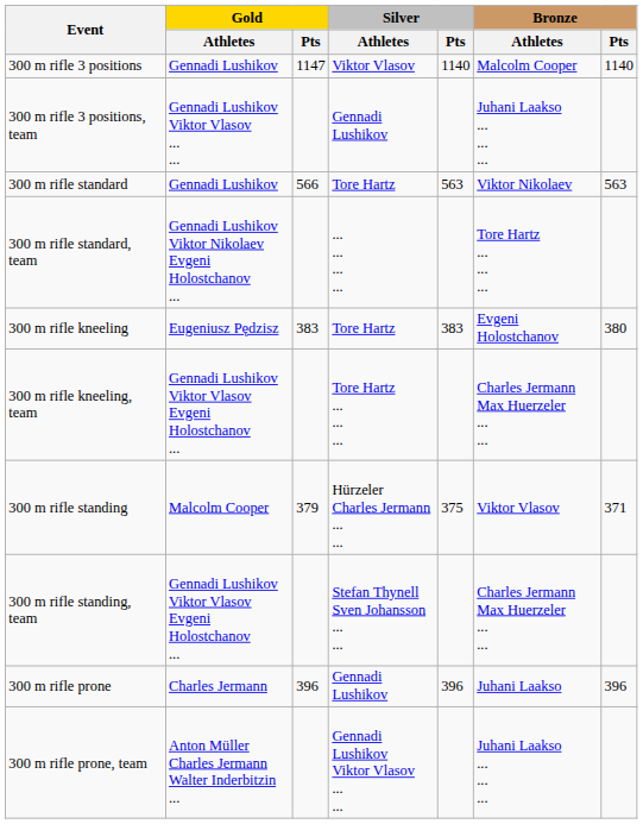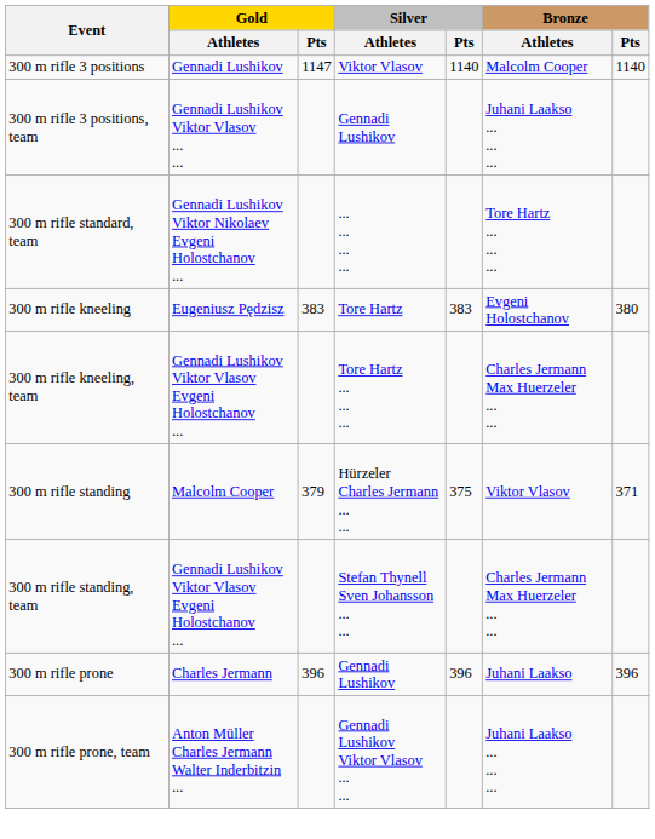 <table class="wikitable" width=70% style="font-size:90%; text-align:left;">
 <tr align=center>
 <th rowspan=2>Event</th>
 <td colspan=2 bgcolor=gold><strong>Gold</strong></td>
 <td colspan=2 bgcolor=silver><strong>Silver</strong></td>
 <td colspan=2 bgcolor=cc9966><strong>Bronze</strong></td>
 </tr>
 <tr>
 <th>Athletes</th>
 <th>Pts</th>
 <th>Athletes</th>
 <th>Pts</th>
 <th>Athletes</th>
 <th>Pts</th>
 </tr>
 <tr>
 <td>300 m rifle 3 positions</td>
 <td> <a href='#'>Gennadi Lushikov</a></td>
 <td>1147</td>
 <td> <a href='#'>Viktor Vlasov</a></td>
 <td>1140</td>
 <td> <a href='#'>Malcolm Cooper</a></td>
 <td>1140</td>
 </tr>
 <tr>
 <td>300 m rifle 3 positions, team</td>
 <td><br><a href='#'>Gennadi Lushikov</a><br><a href='#'>Viktor Vlasov</a><br>...<br>...</td>
 <td></td>
 <td> <a href='#'>Gennadi Lushikov</a></td>
 <td></td>
 <td><br><a href='#'>Juhani Laakso</a><br>...<br>...<br>...</td>
 <td></td>
-</tr>
-<tr>
-<td>300 m rifle standard</td>
-<td> <a href='#'>Gennadi Lushikov</a></td>
-<td>566</td>
-<td> <a href='#'>Tore Hartz</a></td>
-<td>563</td>
-<td> <a href='#'>Viktor Nikolaev</a></td>
-<td>563</td>
 </tr>
 <tr>
 <td>300 m rifle standard, team</td>
 <td><br><a href='#'>Gennadi Lushikov</a><br><a href='#'>Viktor Nikolaev</a><br><a href='#'>Evgeni Holostchanov</a><br>...</td>
 <td></td>
 <td><br>...<br>...<br>...<br>...</td>
 <td></td>
 <td><br><a href='#'>Tore Hartz</a><br>...<br>...<br>...</td>
 <td></td>
 </tr>
 <tr>
 <td>300 m rifle kneeling</td>
 <td> <a href='#'>Eugeniusz Pędzisz</a></td>
 <td>383</td>
 <td> <a href='#'>Tore Hartz</a></td>
 <td>383</td>
 <td> <a href='#'>Evgeni Holostchanov</a></td>
 <td>380</td>
 </tr>
 <tr>
 <td>300 m rifle kneeling, team</td>
 <td><br><a href='#'>Gennadi Lushikov</a><br><a href='#'>Viktor Vlasov</a><br><a href='#'>Evgeni Holostchanov</a><br>...</td>
 <td></td>
 <td><br><a href='#'>Tore Hartz</a><br>...<br>...<br>...</td>
 <td></td>
 <td><br><a href='#'>Charles Jermann</a><br><a href='#'>Max Huerzeler</a><br>...<br>...</td>
 <td></td>
 </tr>
 <tr>
 <td>300 m rifle standing</td>
 <td> <a href='#'>Malcolm Cooper</a></td>
 <td>379</td>
 <td><br>Hürzeler<br><a href='#'>Charles Jermann</a><br>...<br>...</td>
 <td>375</td>
 <td> <a href='#'>Viktor Vlasov</a></td>
 <td>371</td>
 </tr>
 <tr>
 <td>300 m rifle standing, team</td>
 <td><br><a href='#'>Gennadi Lushikov</a><br><a href='#'>Viktor Vlasov</a><br><a href='#'>Evgeni Holostchanov</a><br>...</td>
 <td></td>
 <td><br><a href='#'>Stefan Thynell</a><br><a href='#'>Sven Johansson</a><br>...<br>...</td>
 <td></td>
 <td><br><a href='#'>Charles Jermann</a><br><a href='#'>Max Huerzeler</a><br>...<br>...</td>
 <td></td>
 </tr>
 <tr>
 <td>300 m rifle prone</td>
 <td> <a href='#'>Charles Jermann</a></td>
 <td>396</td>
 <td> <a href='#'>Gennadi Lushikov</a></td>
 <td>396</td>
 <td> <a href='#'>Juhani Laakso</a></td>
 <td>396</td>
 </tr>
 <tr>
 <td>300 m rifle prone, team</td>
 <td><br><a href='#'>Anton Müller</a><br><a href='#'>Charles Jermann</a><br><a href='#'>Walter Inderbitzin</a><br>...</td>
 <td></td>
 <td><br><a href='#'>Gennadi Lushikov</a><br><a href='#'>Viktor Vlasov</a><br>...<br>...</td>
 <td></td>
 <td><br><a href='#'>Juhani Laakso</a><br>...<br>...<br>...</td>
 <td></td>
 </tr>
 </table>
